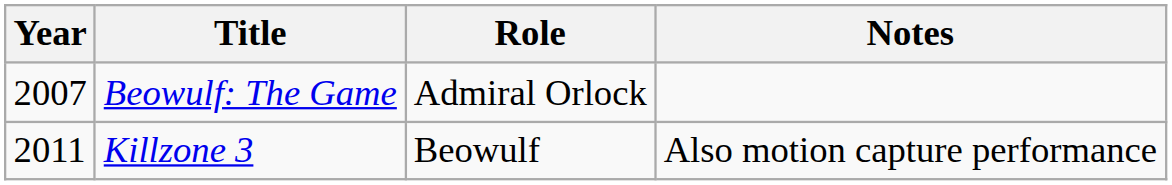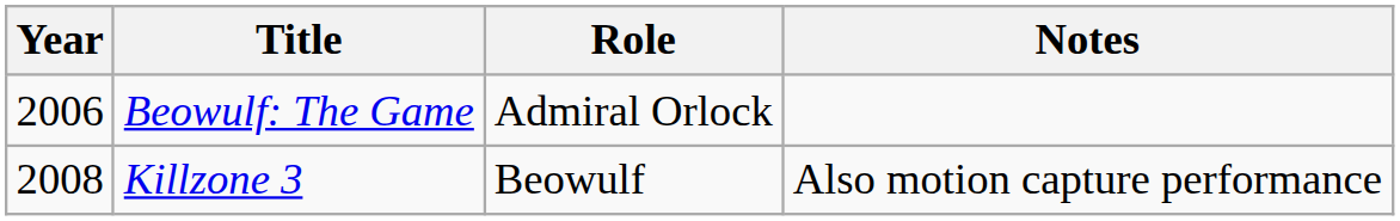 <table class="wikitable sortable">
 <tr>
 <th>Year</th>
 <th>Title</th>
 <th>Role</th>
 <th class="unsortable">Notes</th>
 </tr>
 <tr>
-<td>2007</td>
+<td>2006</td>
 <td><em><a href='#'>Beowulf: The Game</a></em></td>
 <td>Admiral Orlock</td>
 </tr>
 <tr>
-<td>2011</td>
+<td>2008</td>
 <td><em><a href='#'>Killzone 3</a></em></td>
 <td>Beowulf</td>
 <td>Also motion capture performance</td>
 </tr>
 </table>
